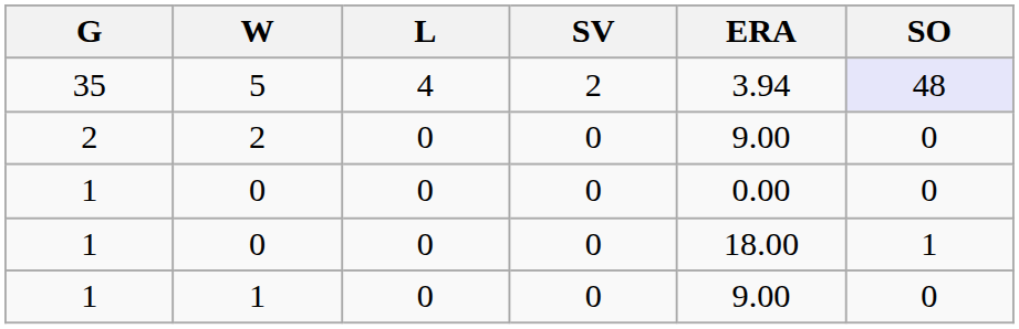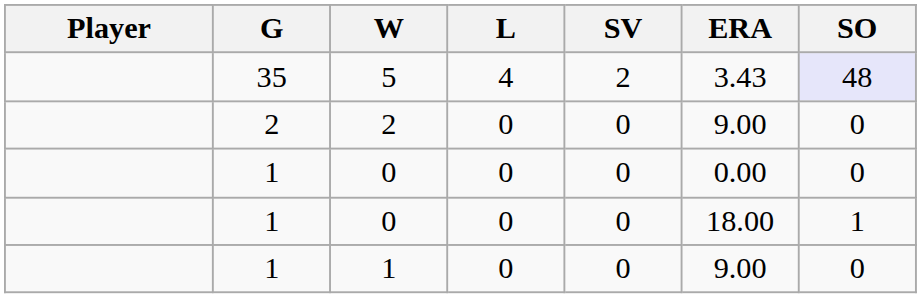 <table class="wikitable sortable">
 <tr>
+<th bgcolor="#DDDDFF" width="16%">Player</th>
 <th bgcolor="#DDDDFF" width="9%">G</th>
 <th bgcolor="#DDDDFF" width="9%">W</th>
 <th bgcolor="#DDDDFF" width="9%">L</th>
 <th bgcolor="#DDDDFF" width="9%">SV</th>
 <th bgcolor="#DDDDFF" width="9%">ERA</th>
 <th bgcolor="#DDDDFF" width="9%">SO</th>
 </tr>
 <tr align="center">
+<td></td>
 <td>35</td>
 <td>5</td>
 <td>4</td>
 <td>2</td>
-<td>3.94</td>
+<td>3.43</td>
 <td style="background: lavender;">48</td>
 </tr>
 <tr align="center">
+<td></td>
 <td>2</td>
 <td>2</td>
 <td>0</td>
 <td>0</td>
 <td>9.00</td>
 <td>0</td>
 </tr>
 <tr align="center">
+<td></td>
 <td>1</td>
 <td>0</td>
 <td>0</td>
 <td>0</td>
 <td>0.00</td>
 <td>0</td>
 </tr>
 <tr align="center">
+<td></td>
 <td>1</td>
 <td>0</td>
 <td>0</td>
 <td>0</td>
 <td>18.00</td>
 <td>1</td>
 </tr>
 <tr align="center">
+<td></td>
 <td>1</td>
 <td>1</td>
 <td>0</td>
 <td>0</td>
 <td>9.00</td>
 <td>0</td>
 </tr>
 </table>
